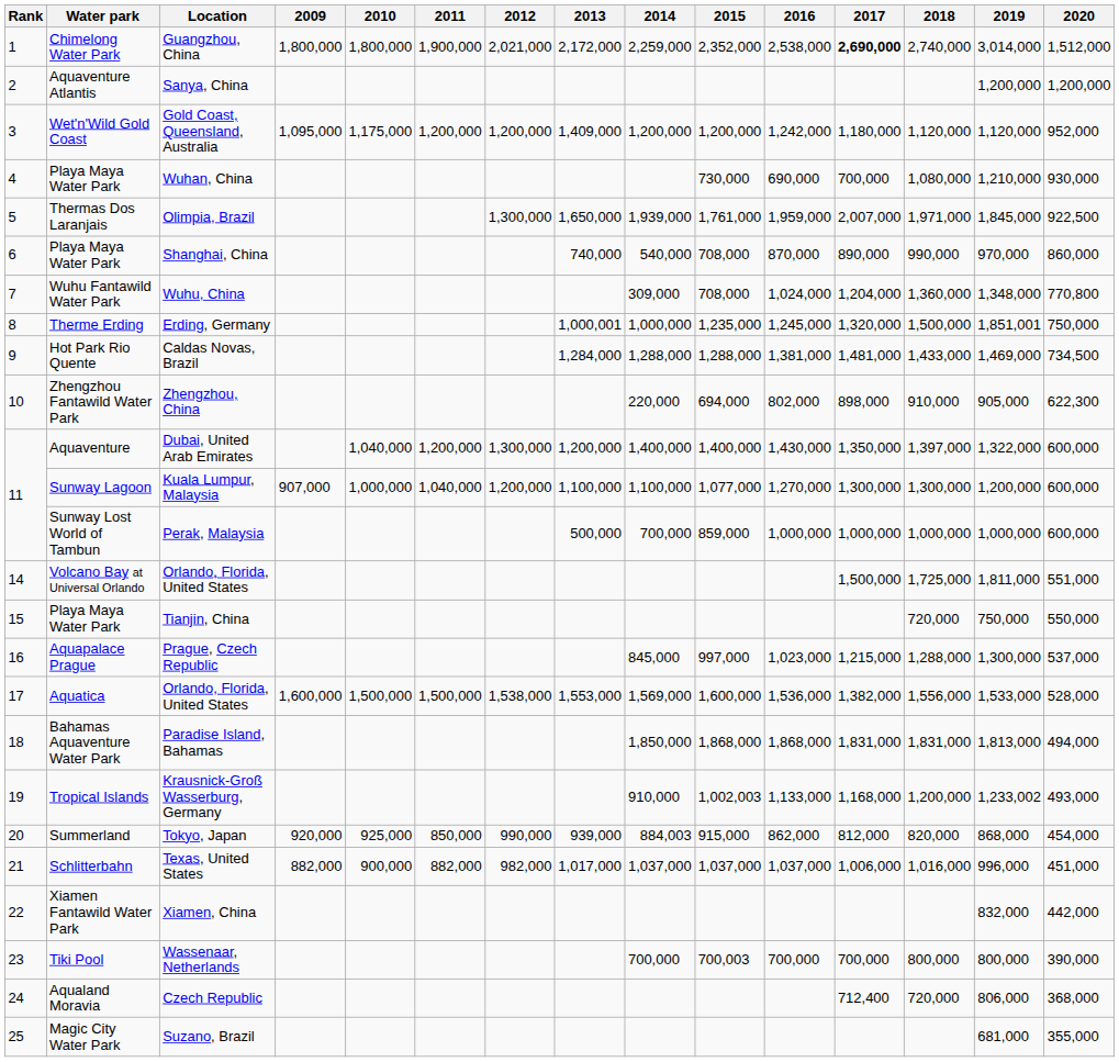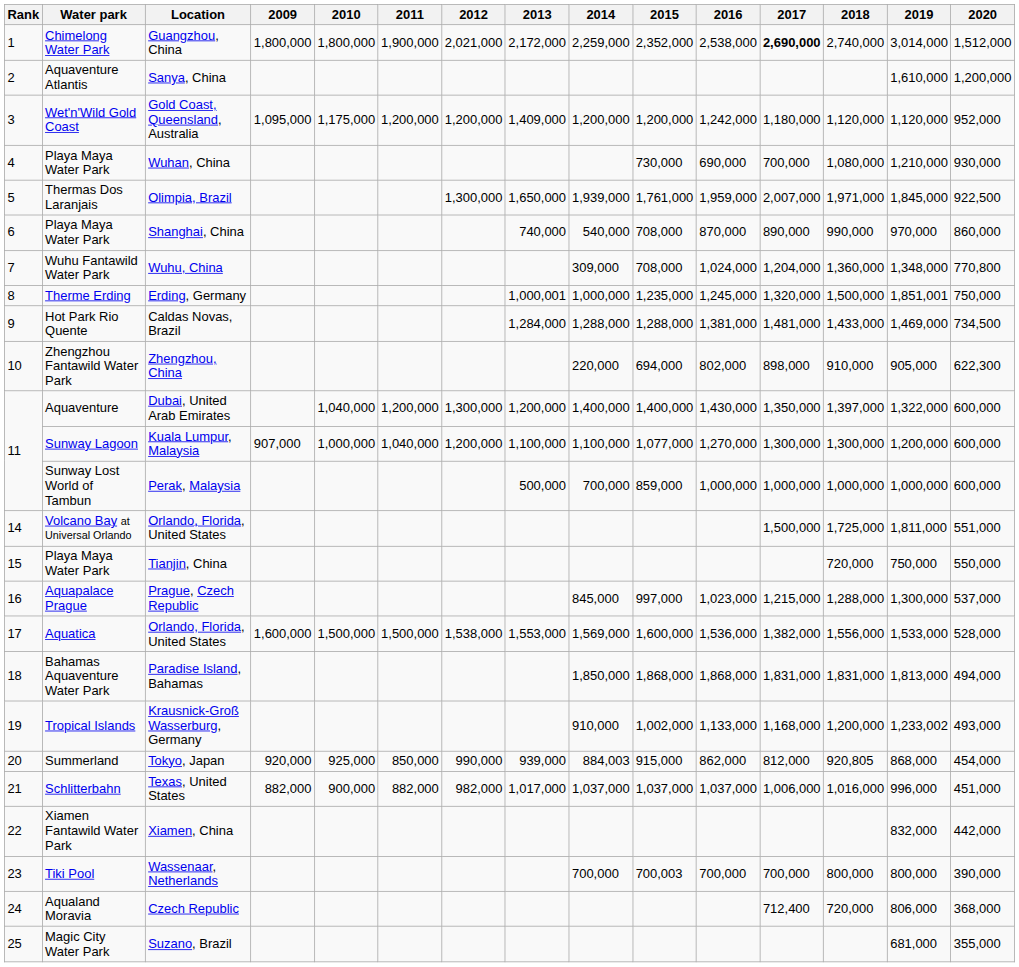 <table class="wikitable sortable">
 <tr>
 <th>Rank</th>
 <th>Water park</th>
 <th>Location</th>
 <th>2009</th>
 <th>2010</th>
 <th>2011 </th>
 <th>2012</th>
 <th>2013</th>
 <th>2014</th>
 <th>2015</th>
 <th>2016</th>
 <th>2017</th>
 <th>2018</th>
 <th>2019</th>
 <th>2020</th>
 </tr>
 <tr>
 <td>1</td>
 <td><a href='#'>Chimelong Water Park</a></td>
 <td><a href='#'>Guangzhou</a>, China</td>
 <td style="text-align:right">1,800,000</td>
 <td style="text-align:right">1,800,000</td>
 <td style="text-align:right">1,900,000</td>
 <td style="text-align:right">2,021,000</td>
 <td style="text-align:right">2,172,000</td>
 <td style="text-align:right">2,259,000</td>
 <td>2,352,000</td>
 <td>2,538,000</td>
 <td><strong>2,690,000</strong></td>
 <td>2,740,000</td>
 <td>3,014,000</td>
 <td>1,512,000</td>
 </tr>
 <tr>
 <td>2</td>
 <td>Aquaventure Atlantis</td>
 <td><a href='#'>Sanya</a>, China</td>
 <td></td>
 <td></td>
 <td></td>
 <td></td>
 <td></td>
 <td></td>
 <td></td>
 <td></td>
 <td></td>
 <td></td>
-<td>1,200,000</td>
+<td>1,610,000</td>
 <td>1,200,000</td>
 </tr>
 <tr>
 <td>3</td>
 <td><a href='#'>Wet'n'Wild Gold Coast</a></td>
 <td><a href='#'>Gold Coast, Queensland</a>, Australia</td>
 <td style="text-align:right">1,095,000</td>
 <td style="text-align:right">1,175,000</td>
 <td style="text-align:right">1,200,000</td>
 <td style="text-align:right">1,200,000</td>
 <td style="text-align:right">1,409,000</td>
 <td style="text-align:right">1,200,000</td>
 <td>1,200,000</td>
 <td>1,242,000</td>
 <td>1,180,000</td>
 <td>1,120,000</td>
 <td>1,120,000</td>
 <td>952,000</td>
 </tr>
 <tr>
 <td>4</td>
 <td>Playa Maya Water Park</td>
 <td><a href='#'>Wuhan</a>, China</td>
 <td></td>
 <td></td>
 <td></td>
 <td></td>
 <td></td>
 <td></td>
 <td>730,000</td>
 <td>690,000</td>
 <td>700,000</td>
 <td>1,080,000</td>
 <td>1,210,000</td>
 <td>930,000</td>
 </tr>
 <tr>
 <td>5</td>
 <td>Thermas Dos Laranjais</td>
 <td><a href='#'>Olimpia, Brazil</a></td>
 <td></td>
 <td></td>
 <td></td>
 <td>1,300,000</td>
 <td>1,650,000</td>
 <td>1,939,000</td>
 <td>1,761,000</td>
 <td>1,959,000</td>
 <td>2,007,000</td>
 <td>1,971,000</td>
 <td>1,845,000</td>
 <td>922,500</td>
 </tr>
 <tr>
 <td>6</td>
 <td>Playa Maya Water Park</td>
 <td><a href='#'>Shanghai</a>, China</td>
 <td></td>
 <td></td>
 <td></td>
 <td></td>
 <td style="text-align:right">740,000</td>
 <td style="text-align:right">540,000</td>
 <td>708,000</td>
 <td>870,000</td>
 <td>890,000</td>
 <td>990,000</td>
 <td>970,000</td>
 <td>860,000</td>
 </tr>
 <tr>
 <td>7</td>
 <td>Wuhu Fantawild Water Park</td>
 <td><a href='#'>Wuhu, China</a></td>
 <td></td>
 <td></td>
 <td></td>
 <td></td>
 <td></td>
 <td>309,000</td>
 <td>708,000</td>
 <td>1,024,000</td>
 <td>1,204,000</td>
 <td>1,360,000</td>
 <td>1,348,000</td>
 <td>770,800</td>
 </tr>
 <tr>
 <td>8</td>
 <td><a href='#'>Therme Erding</a></td>
 <td><a href='#'>Erding</a>, Germany</td>
 <td></td>
 <td></td>
 <td></td>
 <td></td>
 <td>1,000,001</td>
 <td>1,000,000</td>
 <td>1,235,000</td>
 <td>1,245,000</td>
 <td>1,320,000</td>
 <td>1,500,000</td>
 <td>1,851,001</td>
 <td>750,000</td>
 </tr>
 <tr>
 <td>9</td>
 <td>Hot Park Rio Quente</td>
 <td>Caldas Novas,  Brazil</td>
 <td></td>
 <td></td>
 <td></td>
 <td></td>
 <td>1,284,000</td>
 <td>1,288,000</td>
 <td>1,288,000</td>
 <td>1,381,000</td>
 <td>1,481,000</td>
 <td>1,433,000</td>
 <td>1,469,000</td>
 <td>734,500</td>
 </tr>
 <tr>
 <td>10</td>
 <td>Zhengzhou Fantawild Water Park</td>
 <td><a href='#'>Zhengzhou, China</a></td>
 <td></td>
 <td></td>
 <td></td>
 <td></td>
 <td></td>
 <td>220,000</td>
 <td>694,000</td>
 <td>802,000</td>
 <td>898,000</td>
 <td>910,000</td>
 <td>905,000</td>
 <td>622,300</td>
 </tr>
 <tr>
 <td rowspan="3">11</td>
 <td>Aquaventure</td>
 <td><a href='#'>Dubai</a>, United Arab Emirates</td>
 <td></td>
 <td>1,040,000</td>
 <td>1,200,000</td>
 <td>1,300,000</td>
 <td>1,200,000</td>
 <td>1,400,000</td>
 <td>1,400,000</td>
 <td>1,430,000</td>
 <td>1,350,000</td>
 <td>1,397,000</td>
 <td>1,322,000</td>
 <td>600,000</td>
 </tr>
 <tr>
 <td><a href='#'>Sunway Lagoon</a></td>
 <td><a href='#'>Kuala Lumpur</a>, <a href='#'>Malaysia</a></td>
 <td>907,000</td>
 <td style="text-align:right">1,000,000</td>
 <td>1,040,000</td>
 <td>1,200,000</td>
 <td>1,100,000</td>
 <td>1,100,000</td>
 <td>1,077,000</td>
 <td>1,270,000</td>
 <td>1,300,000</td>
 <td>1,300,000</td>
 <td>1,200,000</td>
 <td>600,000</td>
 </tr>
 <tr>
 <td>Sunway Lost World of Tambun</td>
 <td><a href='#'>Perak</a>, <a href='#'>Malaysia</a></td>
 <td></td>
 <td></td>
 <td></td>
 <td></td>
 <td style="text-align:right">500,000</td>
 <td style="text-align:right">700,000</td>
 <td>859,000</td>
 <td>1,000,000</td>
 <td>1,000,000</td>
 <td>1,000,000</td>
 <td>1,000,000</td>
 <td>600,000</td>
 </tr>
 <tr>
 <td>14</td>
 <td><a href='#'>Volcano Bay</a> <small>at Universal Orlando</small></td>
 <td><a href='#'>Orlando, Florida</a>, United States</td>
 <td></td>
 <td></td>
 <td></td>
 <td></td>
 <td></td>
 <td></td>
 <td></td>
 <td></td>
 <td>1,500,000</td>
 <td>1,725,000</td>
 <td>1,811,000</td>
 <td>551,000</td>
 </tr>
 <tr>
 <td>15</td>
 <td>Playa Maya Water Park</td>
 <td><a href='#'>Tianjin</a>, China</td>
 <td></td>
 <td></td>
 <td></td>
 <td></td>
 <td></td>
 <td></td>
 <td></td>
 <td></td>
 <td></td>
 <td>720,000</td>
 <td>750,000</td>
 <td>550,000</td>
 </tr>
 <tr>
 <td>16</td>
 <td><a href='#'>Aquapalace Prague</a></td>
 <td><a href='#'>Prague</a>, <a href='#'>Czech Republic</a></td>
 <td></td>
 <td></td>
 <td></td>
 <td></td>
 <td></td>
 <td>845,000</td>
 <td>997,000</td>
 <td>1,023,000</td>
 <td>1,215,000</td>
 <td>1,288,000</td>
 <td>1,300,000</td>
 <td>537,000</td>
 </tr>
 <tr>
 <td>17</td>
 <td><a href='#'>Aquatica</a></td>
 <td><a href='#'>Orlando, Florida</a>, United States</td>
 <td style="text-align:right">1,600,000</td>
 <td style="text-align:right">1,500,000</td>
 <td style="text-align:right">1,500,000</td>
 <td style="text-align:right">1,538,000</td>
 <td style="text-align:right">1,553,000</td>
 <td style="text-align:right">1,569,000</td>
 <td>1,600,000</td>
 <td>1,536,000</td>
 <td>1,382,000</td>
 <td>1,556,000</td>
 <td>1,533,000</td>
 <td>528,000</td>
 </tr>
 <tr>
 <td>18</td>
 <td>Bahamas Aquaventure Water Park</td>
 <td><a href='#'>Paradise Island</a>, Bahamas</td>
 <td></td>
 <td></td>
 <td></td>
 <td></td>
 <td></td>
 <td>1,850,000</td>
 <td>1,868,000</td>
 <td>1,868,000</td>
 <td>1,831,000</td>
 <td>1,831,000</td>
 <td>1,813,000</td>
 <td>494,000</td>
 </tr>
 <tr>
 <td>19</td>
 <td><a href='#'>Tropical Islands</a></td>
 <td><a href='#'>Krausnick-Groß Wasserburg</a>, Germany</td>
 <td></td>
 <td></td>
 <td></td>
 <td></td>
 <td></td>
 <td>910,000</td>
-<td>1,002,003</td>
+<td>1,002,000</td>
 <td>1,133,000</td>
 <td>1,168,000</td>
 <td>1,200,000</td>
 <td>1,233,002</td>
 <td>493,000</td>
 </tr>
 <tr>
 <td>20</td>
 <td>Summerland</td>
 <td><a href='#'>Tokyo</a>, Japan</td>
 <td style="text-align:right">920,000</td>
 <td style="text-align:right">925,000</td>
 <td style="text-align:right">850,000</td>
 <td style="text-align:right">990,000</td>
 <td style="text-align:right">939,000</td>
 <td style="text-align:right">884,003</td>
 <td>915,000</td>
 <td>862,000</td>
 <td>812,000</td>
-<td>820,000</td>
+<td>920,805</td>
 <td>868,000</td>
 <td>454,000</td>
 </tr>
 <tr>
 <td>21</td>
 <td><a href='#'>Schlitterbahn</a></td>
 <td><a href='#'>Texas</a>, United States</td>
 <td style="text-align:right">882,000</td>
 <td style="text-align:right">900,000</td>
 <td style="text-align:right">882,000</td>
 <td style="text-align:right">982,000</td>
 <td style="text-align:right">1,017,000</td>
 <td style="text-align:right">1,037,000</td>
 <td>1,037,000</td>
 <td>1,037,000</td>
 <td>1,006,000</td>
 <td>1,016,000</td>
 <td>996,000</td>
 <td>451,000</td>
 </tr>
 <tr>
 <td>22</td>
 <td>Xiamen Fantawild Water Park</td>
 <td><a href='#'>Xiamen</a>, China</td>
 <td></td>
 <td></td>
 <td></td>
 <td></td>
 <td></td>
 <td></td>
 <td></td>
 <td></td>
 <td></td>
 <td></td>
 <td>832,000</td>
 <td>442,000</td>
 </tr>
 <tr>
 <td>23</td>
 <td><a href='#'>Tiki Pool</a></td>
 <td><a href='#'>Wassenaar</a>, <a href='#'>Netherlands</a></td>
 <td></td>
 <td></td>
 <td></td>
 <td></td>
 <td></td>
 <td>700,000</td>
 <td>700,003</td>
 <td>700,000</td>
 <td>700,000</td>
 <td>800,000</td>
 <td>800,000</td>
 <td>390,000</td>
 </tr>
 <tr>
 <td>24</td>
 <td>Aqualand Moravia</td>
 <td><a href='#'>Czech Republic</a></td>
 <td></td>
 <td></td>
 <td></td>
 <td></td>
 <td></td>
 <td></td>
 <td></td>
 <td></td>
 <td>712,400</td>
 <td>720,000</td>
 <td>806,000</td>
 <td>368,000</td>
 </tr>
 <tr>
 <td>25</td>
 <td>Magic City Water Park</td>
 <td><a href='#'>Suzano</a>, Brazil</td>
 <td></td>
 <td></td>
 <td></td>
 <td></td>
 <td></td>
 <td></td>
 <td></td>
 <td></td>
 <td></td>
 <td></td>
 <td>681,000</td>
 <td>355,000</td>
 </tr>
 </table>
